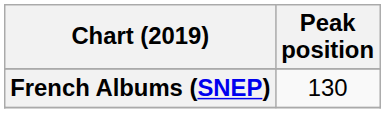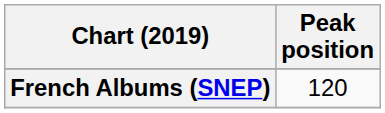 <table class="wikitable sortable plainrowheaders" style="text-align:center">
 <tr>
 <th scope="col">Chart (2019)</th>
 <th scope="col">Peak<br>position</th>
 </tr>
 <tr>
 </tr>
 <tr>
 </tr>
 <tr>
 </tr>
 <tr>
 </tr>
 <tr>
 </tr>
 <tr>
 </tr>
 <tr>
 </tr>
 <tr>
 </tr>
 <tr>
 <th scope="row">French Albums (<a href='#'>SNEP</a>)</th>
-<td>130</td>
+<td>120</td>
 </tr>
 <tr>
 </tr>
 <tr>
 </tr>
 <tr>
 </tr>
 <tr>
 </tr>
 <tr>
 </tr>
 <tr>
 </tr>
 <tr>
 </tr>
 <tr>
 </tr>
 <tr>
 </tr>
 <tr>
 </tr>
 <tr>
 </tr>
 <tr>
 </tr>
 <tr>
 </tr>
 <tr>
 </tr>
 <tr>
 </tr>
 </table>
